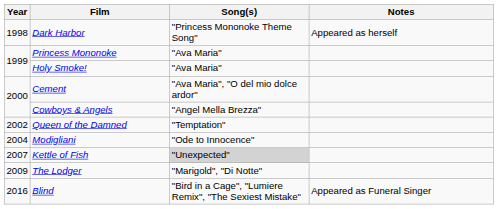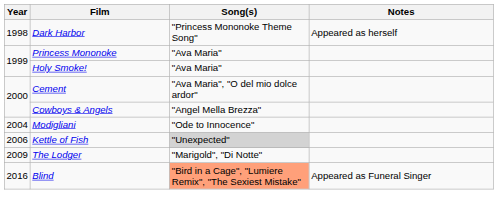 <table class="wikitable">
 <tr>
 <th width="33">Year</th>
 <th style="width:225px;">Film</th>
 <th style="width:225px;">Song(s)</th>
 <th style="width:300px;">Notes</th>
 </tr>
 <tr>
 <td>1998</td>
 <td><em><a href='#'>Dark Harbor</a></em></td>
 <td>"Princess Mononoke Theme Song"</td>
 <td>Appeared as herself</td>
 </tr>
 <tr>
 <td rowspan="2">1999</td>
 <td><em><a href='#'>Princess Mononoke</a></em></td>
 <td>"Ava Maria"</td>
 <td></td>
 </tr>
 <tr>
 <td><em><a href='#'>Holy Smoke!</a></em></td>
 <td>"Ava Maria"</td>
 <td></td>
 </tr>
 <tr>
 <td rowspan="2">2000</td>
 <td><em><a href='#'>Cement</a></em></td>
 <td>"Ava Maria", "O del mio dolce ardor"</td>
 <td></td>
 </tr>
 <tr>
 <td><em><a href='#'>Cowboys & Angels</a></em></td>
 <td>"Angel Mella Brezza"</td>
 <td></td>
 </tr>
 <tr>
-<td>2002</td>
-<td><em><a href='#'>Queen of the Damned</a></em></td>
-<td>"Temptation"</td>
-<td></td>
-</tr>
-<tr>
 <td>2004</td>
 <td><em><a href='#'>Modigliani</a></em></td>
 <td>"Ode to Innocence"</td>
 <td></td>
 </tr>
 <tr>
-<td>2007</td>
+<td>2006</td>
 <td><em><a href='#'>Kettle of Fish</a></em></td>
 <td style="background: lightgrey;">"Unexpected"</td>
 <td></td>
 </tr>
 <tr>
 <td>2009</td>
 <td><em><a href='#'>The Lodger</a></em></td>
 <td>"Marigold", "Di Notte"</td>
 <td></td>
 </tr>
 <tr>
 <td>2016</td>
 <td><em><a href='#'>Blind</a></em></td>
-<td>"Bird in a Cage", "Lumiere Remix", "The Sexiest Mistake"</td>
+<td style="background: lightsalmon;">"Bird in a Cage", "Lumiere Remix", "The Sexiest Mistake"</td>
 <td>Appeared as Funeral Singer</td>
 </tr>
 </table>
